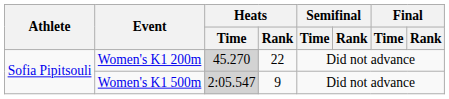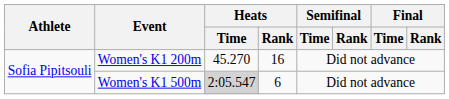 <table class="wikitable" style="font-size:90%">
 <tr>
 <th rowspan="2">Athlete</th>
 <th rowspan="2">Event</th>
 <th colspan="2">Heats</th>
 <th colspan="2">Semifinal</th>
 <th colspan="2">Final</th>
 </tr>
 <tr>
 <th>Time</th>
 <th>Rank</th>
 <th>Time</th>
 <th>Rank</th>
 <th>Time</th>
 <th>Rank</th>
 </tr>
 <tr align=center>
 <td align=left rowspan=2><a href='#'>Sofia Pipitsouli</a></td>
 <td align=left><a href='#'>Women's K1 200m</a></td>
-<td style="background: lightgrey;">45.270</td>
-<td>22</td>
+<td>45.270</td>
+<td>16</td>
 <td colspan=4>Did not advance</td>
 </tr>
 <tr align=center>
 <td align=left><a href='#'>Women's K1 500m</a></td>
 <td style="background: lightgrey;">2:05.547</td>
-<td>9</td>
+<td>6</td>
 <td colspan=4>Did not advance</td>
 </tr>
 </table>
